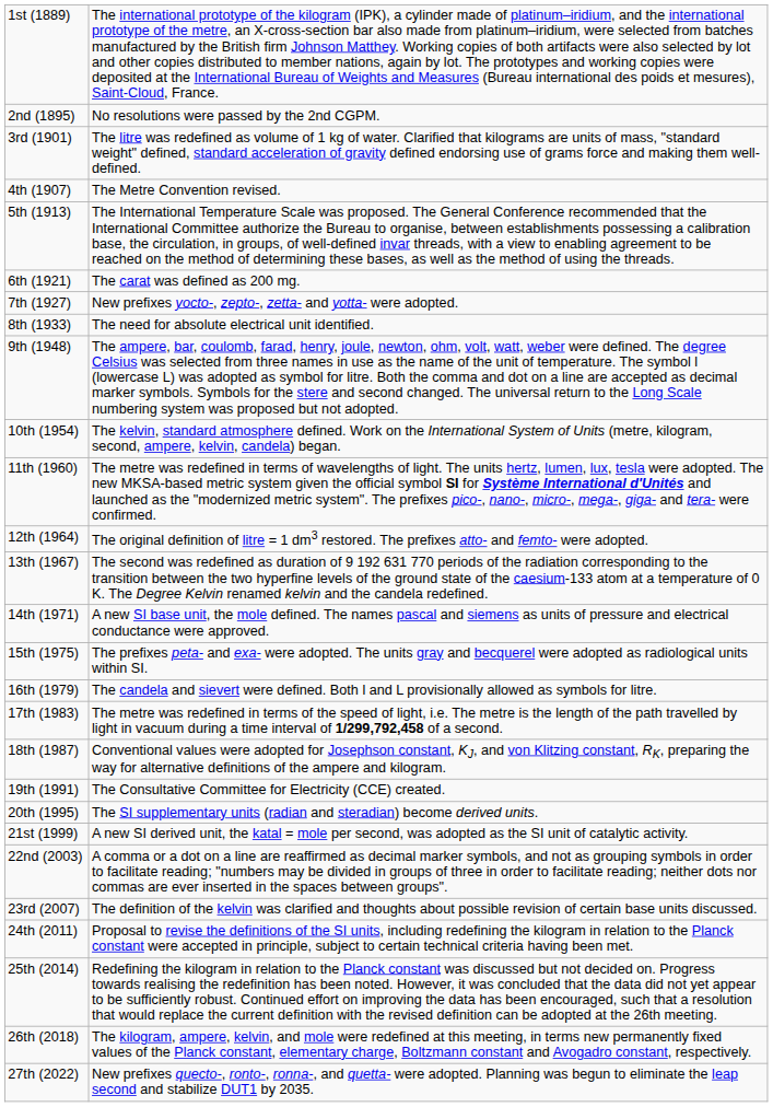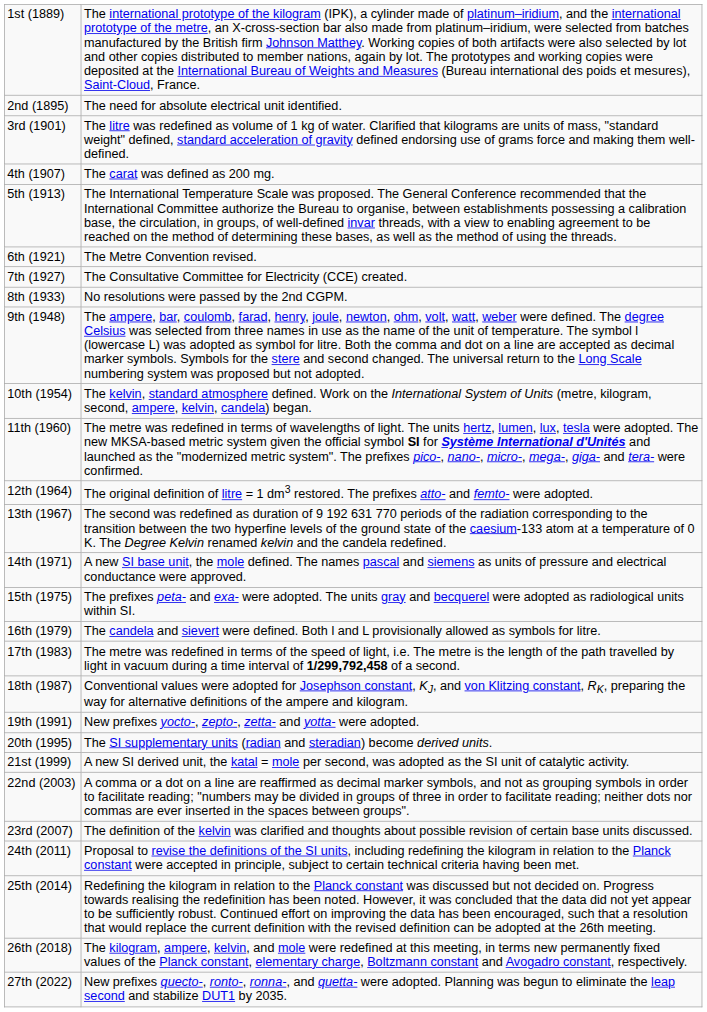 <table class="wikitable" style="width:100%;">
 <tr>
 <td style="width:11%; vertical-align:top;">1st (1889)</td>
 <td style="width:90%;">The <a href='#'>international prototype of the kilogram</a> (IPK), a cylinder made of <a href='#'>platinum–iridium</a>, and the <a href='#'>international prototype of the metre</a>, an X-cross-section bar also made from platinum–iridium, were selected from batches manufactured by the British firm <a href='#'>Johnson Matthey</a>.  Working copies of both artifacts were also selected by lot and other copies distributed to member nations, again by lot. The prototypes and working copies were deposited at the <a href='#'>International Bureau of Weights and Measures</a> (Bureau international des poids et mesures), <a href='#'>Saint-Cloud</a>, France.</td>
 </tr>
 <tr>
 <td valign="top">2nd (1895)</td>
-<td>No resolutions were passed by the 2nd CGPM.</td>
+<td>The need for absolute electrical unit identified.</td>
 </tr>
 <tr>
 <td valign="top">3rd (1901)</td>
 <td>The <a href='#'>litre</a> was redefined as volume of 1 kg of water.  Clarified that kilograms are units of mass, "standard weight" defined, <a href='#'>standard acceleration of gravity</a> defined endorsing use of grams force and making them well-defined.</td>
 </tr>
 <tr>
 <td valign="top">4th (1907)</td>
-<td>The Metre Convention revised.</td>
+<td>The <a href='#'>carat</a> was defined as 200 mg.</td>
 </tr>
 <tr>
 <td valign="top">5th (1913)</td>
 <td>The International Temperature Scale was proposed. The General Conference recommended that the International Committee authorize the Bureau to organise, between establishments possessing a calibration base, the circulation, in groups, of well-defined <a href='#'>invar</a> threads, with a view to enabling agreement to be reached on the method of determining these bases, as well as the method of using the threads.</td>
 </tr>
 <tr>
 <td valign="top">6th (1921)</td>
-<td>The <a href='#'>carat</a> was defined as 200 mg.</td>
+<td>The Metre Convention revised.</td>
 </tr>
 <tr>
 <td valign="top">7th (1927)</td>
-<td>New prefixes <em><a href='#'>yocto-</a></em>, <em><a href='#'>zepto-</a></em>, <em><a href='#'>zetta-</a></em> and <em><a href='#'>yotta-</a></em> were adopted.</td>
+<td>The Consultative Committee for Electricity (CCE) created.</td>
 </tr>
 <tr>
 <td valign="top">8th (1933)</td>
-<td>The need for absolute electrical unit identified.</td>
+<td>No resolutions were passed by the 2nd CGPM.</td>
 </tr>
 <tr>
 <td valign="top">9th (1948)</td>
 <td>The <a href='#'>ampere</a>, <a href='#'>bar</a>, <a href='#'>coulomb</a>, <a href='#'>farad</a>, <a href='#'>henry</a>, <a href='#'>joule</a>, <a href='#'>newton</a>, <a href='#'>ohm</a>, <a href='#'>volt</a>, <a href='#'>watt</a>, <a href='#'>weber</a> were defined. The <a href='#'>degree Celsius</a> was selected from three names in use as the name of the unit of temperature. The symbol l (lowercase L)  was adopted as symbol for litre. Both the comma and dot on a line are accepted as decimal marker symbols. Symbols for the <a href='#'>stere</a> and second changed. The universal return to the <a href='#'>Long Scale</a> numbering system was proposed but not adopted.</td>
 </tr>
 <tr>
 <td valign="top">10th (1954)</td>
 <td>The <a href='#'>kelvin</a>, <a href='#'>standard atmosphere</a> defined. Work on the <em>International System of Units</em> (metre, kilogram, second, <a href='#'>ampere</a>, <a href='#'>kelvin</a>, <a href='#'>candela</a>) began.</td>
 </tr>
 <tr>
 <td valign="top">11th (1960)</td>
 <td>The metre was redefined in terms of wavelengths of light. The units <a href='#'>hertz</a>, <a href='#'>lumen</a>, <a href='#'>lux</a>, <a href='#'>tesla</a> were adopted. The new MKSA-based metric system given the official symbol <strong>SI</strong> for <strong><em><a href='#'>Système International d'Unités</a></em></strong> and launched as the "modernized metric system". The prefixes <em><a href='#'>pico-</a></em>, <em><a href='#'>nano-</a></em>, <em><a href='#'>micro-</a></em>, <em><a href='#'>mega-</a></em>, <em><a href='#'>giga-</a></em> and <em><a href='#'>tera-</a></em> were confirmed.</td>
 </tr>
 <tr>
 <td valign="top">12th (1964)</td>
 <td>The original definition of <a href='#'>litre</a> = 1 dm<sup>3</sup> restored. The prefixes <em><a href='#'>atto-</a></em> and <em><a href='#'>femto-</a></em> were adopted.</td>
 </tr>
 <tr>
 <td valign="top">13th (1967)</td>
 <td>The second was redefined as duration of 9 192 631 770 periods of the radiation corresponding to the transition between the two hyperfine levels of the ground state of the <a href='#'>caesium</a>-133 atom at a temperature of 0 K. The <em>Degree Kelvin</em> renamed <em>kelvin</em> and the candela redefined.</td>
 </tr>
 <tr>
 <td valign="top">14th (1971)</td>
 <td>A new <a href='#'>SI base unit</a>, the <a href='#'>mole</a> defined. The names <a href='#'>pascal</a> and <a href='#'>siemens</a> as units of pressure and electrical conductance were approved.</td>
 </tr>
 <tr>
 <td valign="top">15th (1975)</td>
 <td>The prefixes <em><a href='#'>peta-</a></em> and <em><a href='#'>exa-</a></em> were adopted. The units <a href='#'>gray</a> and <a href='#'>becquerel</a> were adopted as radiological units within SI.</td>
 </tr>
 <tr>
 <td valign="top">16th (1979)</td>
 <td>The <a href='#'>candela</a> and <a href='#'>sievert</a> were defined. Both l and L  provisionally allowed as symbols for litre.</td>
 </tr>
 <tr>
 <td valign="top">17th (1983)</td>
 <td>The metre was redefined in terms of the speed of light, i.e. The metre is the length of the path travelled by light in vacuum during a time interval of <strong>1/299,792,458</strong> of a second.</td>
 </tr>
 <tr>
 <td valign="top">18th (1987)</td>
 <td>Conventional values were adopted for <a href='#'>Josephson constant</a>, <em>K<sub>J</sub></em>, and <a href='#'>von Klitzing constant</a>, <em>R<sub>K</sub></em>, preparing the way for alternative definitions of the ampere and kilogram.</td>
 </tr>
 <tr>
 <td valign="top">19th (1991)</td>
-<td>The Consultative Committee for Electricity (CCE) created.</td>
+<td>New prefixes <em><a href='#'>yocto-</a></em>, <em><a href='#'>zepto-</a></em>, <em><a href='#'>zetta-</a></em> and <em><a href='#'>yotta-</a></em> were adopted.</td>
 </tr>
 <tr>
 <td valign="top">20th (1995)</td>
 <td>The <a href='#'>SI supplementary units</a> (<a href='#'>radian</a> and <a href='#'>steradian</a>) become <em>derived units</em>.</td>
 </tr>
 <tr>
 <td valign="top">21st (1999)</td>
 <td>A new SI derived unit, the <a href='#'>katal</a> = <a href='#'>mole</a> per second, was adopted as the SI unit of catalytic activity.</td>
 </tr>
 <tr>
 <td valign="top">22nd (2003)</td>
 <td>A comma or a dot on a line are reaffirmed as decimal marker symbols, and not as grouping symbols in order to facilitate reading; "numbers may be divided in groups of three in order to facilitate reading; neither dots nor commas are ever inserted in the spaces between groups".</td>
 </tr>
 <tr>
 <td valign="top">23rd (2007)</td>
 <td>The definition of the <a href='#'>kelvin</a> was clarified and thoughts about possible revision of certain base units discussed.</td>
 </tr>
 <tr>
 <td valign="top">24th (2011)</td>
 <td>Proposal to <a href='#'>revise the definitions of the SI units</a>, including redefining the kilogram in relation to the <a href='#'>Planck constant</a> were accepted in principle, subject to certain technical criteria having been met.</td>
 </tr>
 <tr>
 <td valign="top">25th (2014)</td>
 <td>Redefining the kilogram in relation to the <a href='#'>Planck constant</a> was discussed but not decided on. Progress towards realising the redefinition has been noted. However, it was concluded that the data did not yet appear to be sufficiently robust. Continued effort on improving the data has been encouraged, such that a resolution that would replace the current definition with the revised definition can be adopted at the 26th meeting.</td>
 </tr>
 <tr>
 <td valign="top">26th (2018)</td>
 <td>The <a href='#'>kilogram</a>, <a href='#'>ampere</a>, <a href='#'>kelvin</a>, and <a href='#'>mole</a> were redefined at this meeting, in terms new permanently fixed values of the <a href='#'>Planck constant</a>, <a href='#'>elementary charge</a>, <a href='#'>Boltzmann constant</a> and <a href='#'>Avogadro constant</a>, respectively.</td>
 </tr>
 <tr>
 <td valign="top">27th (2022)</td>
 <td>New prefixes <em><a href='#'>quecto-</a></em>, <em><a href='#'>ronto-</a></em>, <em><a href='#'>ronna-</a></em>, and <em><a href='#'>quetta-</a></em> were adopted. Planning was begun to eliminate the <a href='#'>leap second</a> and stabilize <a href='#'>DUT1</a> by 2035.</td>
 </tr>
 </table>
